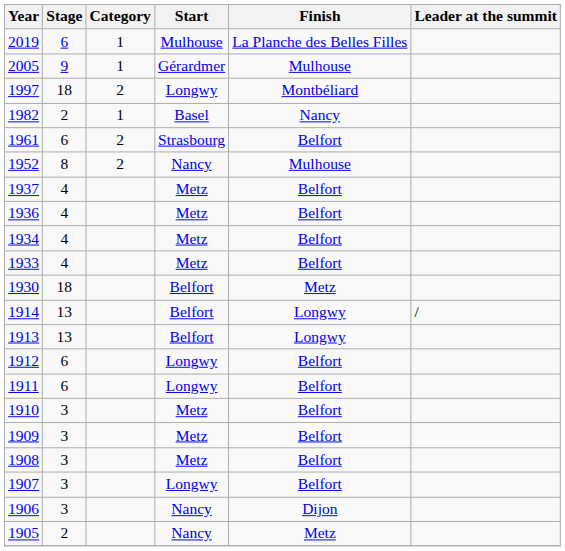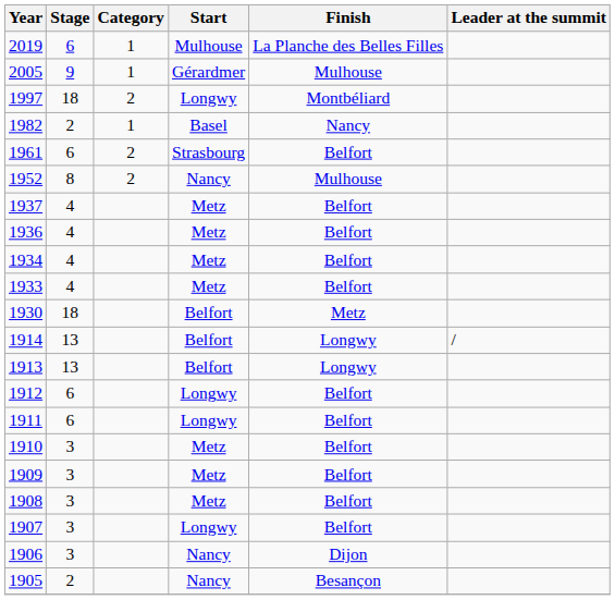 <table class="wikitable" style="text-align: center;">
 <tr>
 <th>Year</th>
 <th>Stage</th>
 <th>Category</th>
 <th>Start</th>
 <th>Finish</th>
 <th>Leader at the summit</th>
 </tr>
 <tr>
 <td><a href='#'>2019</a></td>
 <td><a href='#'>6</a></td>
 <td>1</td>
 <td><a href='#'>Mulhouse</a></td>
 <td><a href='#'>La Planche des Belles Filles</a></td>
 <td align=left></td>
 </tr>
 <tr>
 <td><a href='#'>2005</a></td>
 <td><a href='#'>9</a></td>
 <td>1</td>
 <td><a href='#'>Gérardmer</a></td>
 <td><a href='#'>Mulhouse</a></td>
 <td align=left></td>
 </tr>
 <tr>
 <td><a href='#'>1997</a></td>
 <td>18</td>
 <td>2 </td>
 <td><a href='#'>Longwy</a></td>
 <td><a href='#'>Montbéliard</a></td>
 <td align=left></td>
 </tr>
 <tr>
 <td><a href='#'>1982</a></td>
 <td>2</td>
 <td>1</td>
 <td><a href='#'>Basel</a></td>
 <td><a href='#'>Nancy</a></td>
 <td align=left></td>
 </tr>
 <tr>
 <td><a href='#'>1961</a></td>
 <td>6</td>
 <td>2</td>
 <td><a href='#'>Strasbourg</a></td>
 <td><a href='#'>Belfort</a></td>
 <td align=left></td>
 </tr>
 <tr>
 <td><a href='#'>1952</a></td>
 <td>8</td>
 <td>2</td>
 <td><a href='#'>Nancy</a></td>
 <td><a href='#'>Mulhouse</a></td>
 <td align=left></td>
 </tr>
 <tr>
 <td><a href='#'>1937</a></td>
 <td>4</td>
 <td></td>
 <td><a href='#'>Metz</a></td>
 <td><a href='#'>Belfort</a></td>
 <td align=left></td>
 </tr>
 <tr>
 <td><a href='#'>1936</a></td>
 <td>4</td>
 <td></td>
 <td><a href='#'>Metz</a></td>
 <td><a href='#'>Belfort</a></td>
 <td align=left></td>
 </tr>
 <tr>
 <td><a href='#'>1934</a></td>
 <td>4</td>
 <td></td>
 <td><a href='#'>Metz</a></td>
 <td><a href='#'>Belfort</a></td>
 <td align=left></td>
 </tr>
 <tr>
 <td><a href='#'>1933</a></td>
 <td>4</td>
 <td></td>
 <td><a href='#'>Metz</a></td>
 <td><a href='#'>Belfort</a></td>
 <td align=left></td>
 </tr>
 <tr>
 <td><a href='#'>1930</a></td>
 <td>18</td>
 <td></td>
 <td><a href='#'>Belfort</a></td>
 <td><a href='#'>Metz</a></td>
 <td align=left></td>
 </tr>
 <tr>
 <td><a href='#'>1914</a></td>
 <td>13</td>
 <td></td>
 <td><a href='#'>Belfort</a></td>
 <td><a href='#'>Longwy</a></td>
 <td align=left> / </td>
 </tr>
 <tr>
 <td><a href='#'>1913</a></td>
 <td>13</td>
 <td></td>
 <td><a href='#'>Belfort</a></td>
 <td><a href='#'>Longwy</a></td>
 <td align=left></td>
 </tr>
 <tr>
 <td><a href='#'>1912</a></td>
 <td>6</td>
 <td></td>
 <td><a href='#'>Longwy</a></td>
 <td><a href='#'>Belfort</a></td>
 <td align=left></td>
 </tr>
 <tr>
 <td><a href='#'>1911</a></td>
 <td>6</td>
 <td></td>
 <td><a href='#'>Longwy</a></td>
 <td><a href='#'>Belfort</a></td>
 <td align=left></td>
 </tr>
 <tr>
 <td><a href='#'>1910</a></td>
 <td>3</td>
 <td></td>
 <td><a href='#'>Metz</a></td>
 <td><a href='#'>Belfort</a></td>
 <td align=left></td>
 </tr>
 <tr>
 <td><a href='#'>1909</a></td>
 <td>3</td>
 <td></td>
 <td><a href='#'>Metz</a></td>
 <td><a href='#'>Belfort</a></td>
 <td align=left></td>
 </tr>
 <tr>
 <td><a href='#'>1908</a></td>
 <td>3</td>
 <td></td>
 <td><a href='#'>Metz</a></td>
 <td><a href='#'>Belfort</a></td>
 <td align=left></td>
 </tr>
 <tr>
 <td><a href='#'>1907</a></td>
 <td>3</td>
 <td></td>
 <td><a href='#'>Longwy</a></td>
 <td><a href='#'>Belfort</a></td>
 <td align=left></td>
 </tr>
 <tr>
 <td><a href='#'>1906</a></td>
 <td>3</td>
 <td></td>
 <td><a href='#'>Nancy</a></td>
 <td><a href='#'>Dijon</a></td>
 <td align=left></td>
 </tr>
 <tr>
 <td><a href='#'>1905</a></td>
 <td>2</td>
 <td></td>
 <td><a href='#'>Nancy</a></td>
-<td><a href='#'>Metz</a></td>
+<td><a href='#'>Besançon</a></td>
 <td align=left></td>
 </tr>
 <tr>
 </tr>
 </table>
